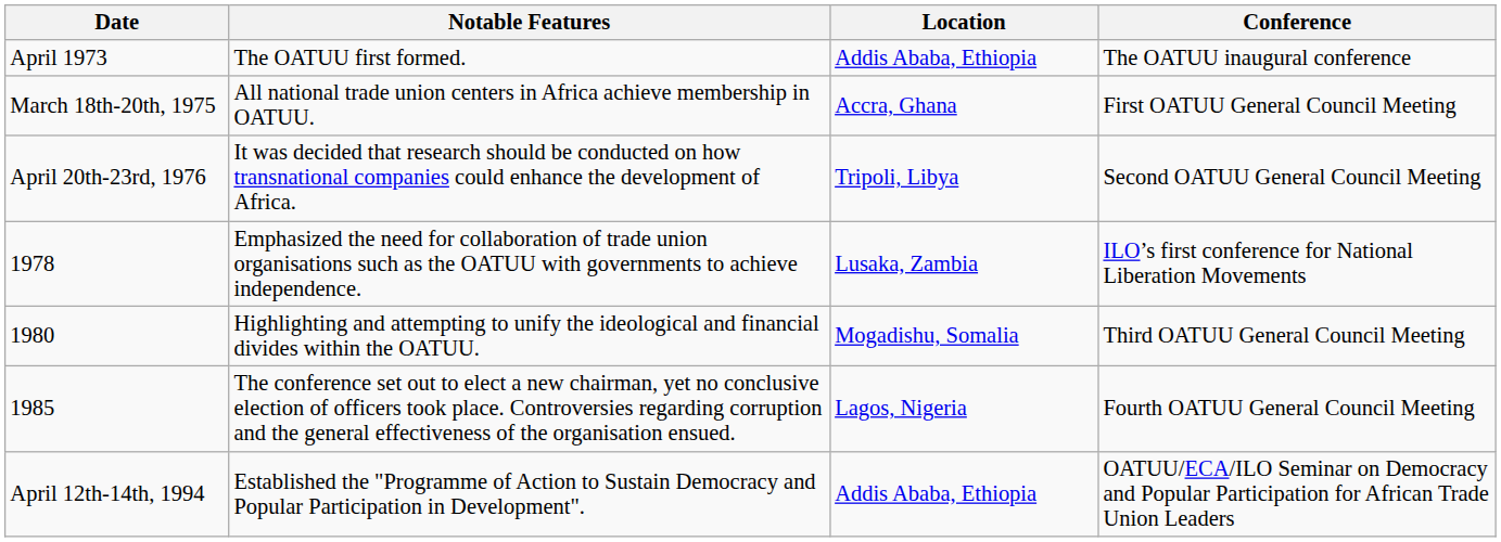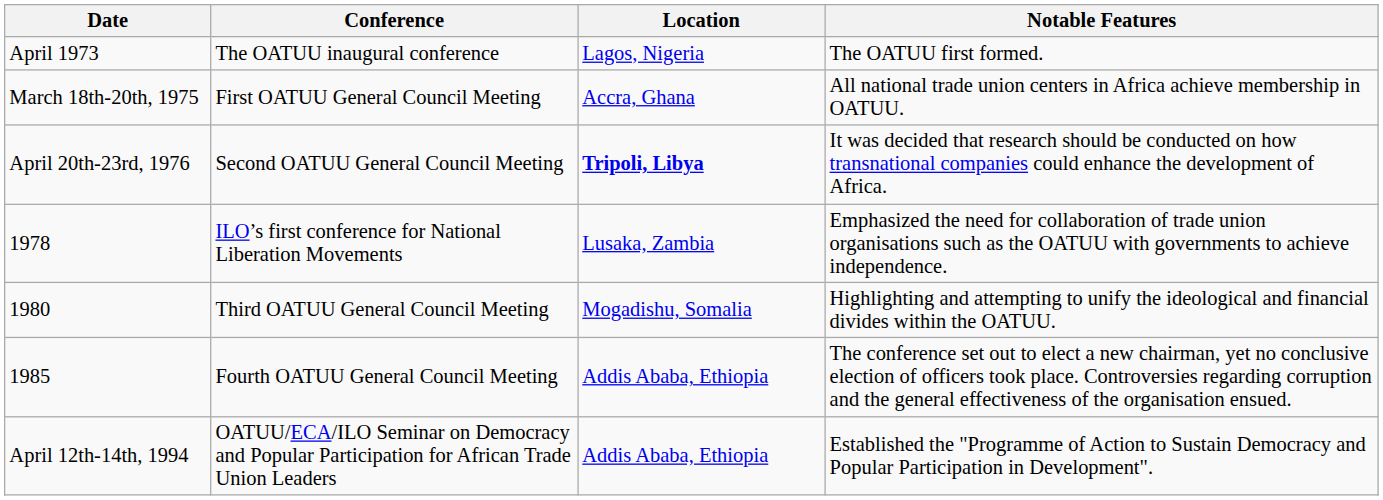 <table class="wikitable" style="width: 85%;">
 <tr>
 <th style="width:15%">Date</th>
+<th>Conference</th>
+<th style="width:18%">Location</th>
 <th>Notable Features</th>
-<th style="width:18%">Location</th>
-<th>Conference</th>
 </tr>
 <tr>
 <td>April 1973</td>
+<td>The OATUU inaugural conference</td>
+<td><a href='#'>Lagos, Nigeria</a></td>
 <td>The OATUU first formed.</td>
-<td><a href='#'>Addis Ababa, Ethiopia</a></td>
-<td>The OATUU inaugural conference</td>
 </tr>
 <tr>
 <td>March 18th-20th, 1975</td>
+<td>First OATUU General Council Meeting</td>
+<td><a href='#'>Accra, Ghana</a></td>
 <td>All national trade union centers in Africa achieve membership in OATUU.</td>
-<td><a href='#'>Accra, Ghana</a></td>
-<td>First OATUU General Council Meeting</td>
 </tr>
 <tr>
 <td>April 20th-23rd, 1976</td>
+<td>Second OATUU General Council Meeting</td>
+<td><strong><a href='#'>Tripoli, Libya</a></strong></td>
 <td>It was decided that research should be conducted on how <a href='#'>transnational companies</a> could enhance the development of Africa.</td>
-<td><a href='#'>Tripoli, Libya</a></td>
-<td>Second OATUU General Council Meeting</td>
 </tr>
 <tr>
 <td>1978</td>
+<td><a href='#'>ILO</a>’s first conference for National Liberation Movements</td>
+<td><a href='#'>Lusaka, Zambia</a></td>
 <td>Emphasized the need for collaboration of trade union organisations such as the OATUU with governments to achieve independence.</td>
-<td><a href='#'>Lusaka, Zambia</a></td>
-<td><a href='#'>ILO</a>’s first conference for National Liberation Movements</td>
 </tr>
 <tr>
 <td>1980</td>
+<td>Third OATUU General Council Meeting</td>
+<td><a href='#'>Mogadishu, Somalia</a></td>
 <td>Highlighting and attempting to unify the ideological and financial divides within the OATUU.</td>
-<td><a href='#'>Mogadishu, Somalia</a></td>
-<td>Third OATUU General Council Meeting</td>
 </tr>
 <tr>
 <td>1985</td>
+<td>Fourth OATUU General Council Meeting</td>
+<td><a href='#'>Addis Ababa, Ethiopia</a></td>
 <td>The conference set out to elect a new chairman, yet no conclusive election of officers took place. Controversies regarding corruption and the general effectiveness of the organisation ensued.</td>
-<td><a href='#'>Lagos, Nigeria</a></td>
-<td>Fourth OATUU General Council Meeting</td>
 </tr>
 <tr>
 <td>April 12th-14th, 1994</td>
+<td>OATUU/<a href='#'>ECA</a>/ILO Seminar on Democracy and Popular Participation for African Trade Union Leaders</td>
+<td><a href='#'>Addis Ababa, Ethiopia</a></td>
 <td>Established the "Programme of Action to Sustain Democracy and Popular Participation in Development".</td>
-<td><a href='#'>Addis Ababa, Ethiopia</a></td>
-<td>OATUU/<a href='#'>ECA</a>/ILO Seminar on Democracy and Popular Participation for African Trade Union Leaders</td>
 </tr>
 </table>
